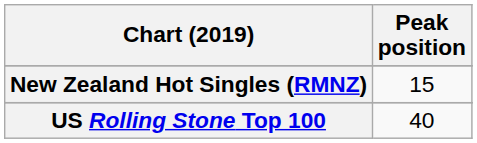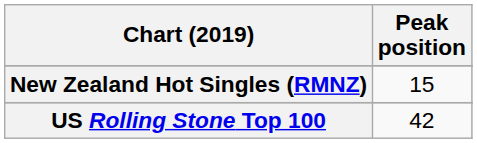 <table class="wikitable sortable plainrowheaders" style="text-align:center">
 <tr>
 <th scope="col">Chart (2019)</th>
 <th scope="col">Peak<br>position</th>
 </tr>
 <tr>
 </tr>
 <tr>
 <th scope="row">New Zealand Hot Singles (<a href='#'>RMNZ</a>)</th>
 <td>15</td>
 </tr>
 <tr>
 </tr>
 <tr>
 </tr>
 <tr>
 <th scope="row">US <a href='#'><em>Rolling Stone</em> Top 100</a></th>
-<td>40</td>
+<td>42</td>
 </tr>
 </table>
